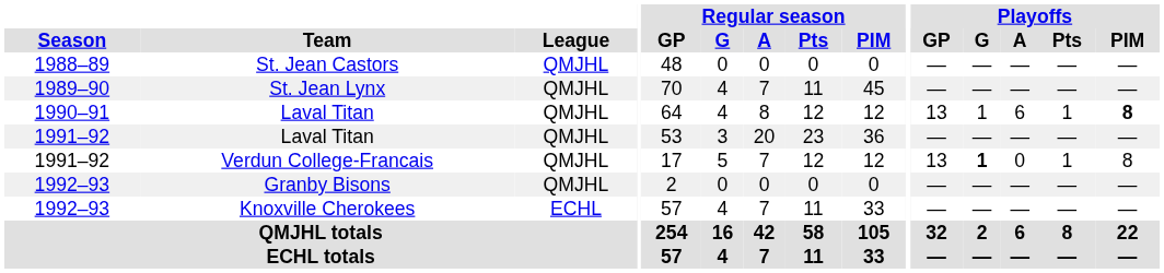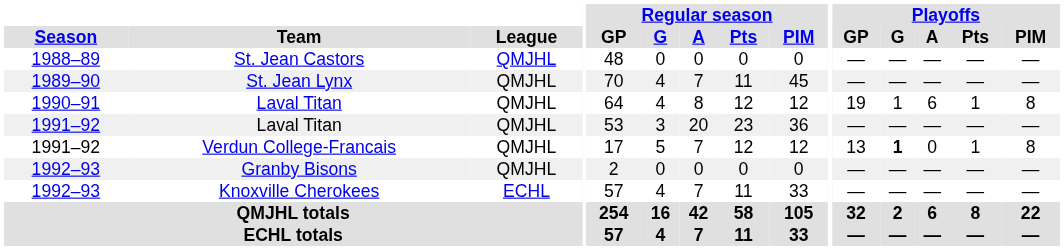 <table border="0" cellpadding="1" cellspacing="0" style="text-align:center; width:60em;">
 <tr bgcolor="#e0e0e0">
 <th colspan="3" bgcolor="#ffffff"></th>
 <th rowspan="99" bgcolor="#ffffff"></th>
 <th colspan="5"><a href='#'>Regular season</a></th>
 <th rowspan="99" bgcolor="#ffffff"></th>
 <th colspan="5"><a href='#'>Playoffs</a></th>
 </tr>
 <tr bgcolor="#e0e0e0">
 <th><a href='#'>Season</a></th>
 <th>Team</th>
 <th>League</th>
 <th>GP</th>
 <th><a href='#'>G</a></th>
 <th><a href='#'>A</a></th>
 <th><a href='#'>Pts</a></th>
 <th><a href='#'>PIM</a></th>
 <th>GP</th>
 <th>G</th>
 <th>A</th>
 <th>Pts</th>
 <th>PIM</th>
 </tr>
 <tr>
 <td><a href='#'>1988–89</a></td>
 <td><a href='#'>St. Jean Castors</a></td>
 <td><a href='#'>QMJHL</a></td>
 <td>48</td>
 <td>0</td>
 <td>0</td>
 <td>0</td>
 <td>0</td>
 <td>—</td>
 <td>—</td>
 <td>—</td>
 <td>—</td>
 <td>—</td>
 </tr>
 <tr bgcolor="#f0f0f0">
 <td><a href='#'>1989–90</a></td>
 <td><a href='#'>St. Jean Lynx</a></td>
 <td>QMJHL</td>
 <td>70</td>
 <td>4</td>
 <td>7</td>
 <td>11</td>
 <td>45</td>
 <td>—</td>
 <td>—</td>
 <td>—</td>
 <td>—</td>
 <td>—</td>
 </tr>
 <tr>
 <td><a href='#'>1990–91</a></td>
 <td><a href='#'>Laval Titan</a></td>
 <td>QMJHL</td>
 <td>64</td>
 <td>4</td>
 <td>8</td>
 <td>12</td>
 <td>12</td>
-<td>13</td>
+<td>19</td>
 <td>1</td>
 <td>6</td>
 <td>1</td>
-<td><strong>8</strong></td>
+<td>8</td>
 </tr>
 <tr bgcolor="#f0f0f0">
 <td><a href='#'>1991–92</a></td>
 <td>Laval Titan</td>
 <td>QMJHL</td>
 <td>53</td>
 <td>3</td>
 <td>20</td>
 <td>23</td>
 <td>36</td>
 <td>—</td>
 <td>—</td>
 <td>—</td>
 <td>—</td>
 <td>—</td>
 </tr>
 <tr>
 <td>1991–92</td>
 <td><a href='#'>Verdun College-Francais</a></td>
 <td>QMJHL</td>
 <td>17</td>
 <td>5</td>
 <td>7</td>
 <td>12</td>
 <td>12</td>
 <td>13</td>
 <td><strong>1</strong></td>
 <td>0</td>
 <td>1</td>
 <td>8</td>
 </tr>
 <tr bgcolor="#f0f0f0">
 <td><a href='#'>1992–93</a></td>
 <td><a href='#'>Granby Bisons</a></td>
 <td>QMJHL</td>
 <td>2</td>
 <td>0</td>
 <td>0</td>
 <td>0</td>
 <td>0</td>
 <td>—</td>
 <td>—</td>
 <td>—</td>
 <td>—</td>
 <td>—</td>
 </tr>
 <tr>
 <td><a href='#'>1992–93</a></td>
 <td><a href='#'>Knoxville Cherokees</a></td>
 <td><a href='#'>ECHL</a></td>
 <td>57</td>
 <td>4</td>
 <td>7</td>
 <td>11</td>
 <td>33</td>
 <td>—</td>
 <td>—</td>
 <td>—</td>
 <td>—</td>
 <td>—</td>
 </tr>
 <tr bgcolor="#e0e0e0">
 <th colspan="3">QMJHL totals</th>
 <th>254</th>
 <th>16</th>
 <th>42</th>
 <th>58</th>
 <th>105</th>
 <th>32</th>
 <th>2</th>
 <th>6</th>
 <th>8</th>
 <th>22</th>
 </tr>
 <tr bgcolor="#e0e0e0">
 <th colspan="3">ECHL totals</th>
 <th>57</th>
 <th>4</th>
 <th>7</th>
 <th>11</th>
 <th>33</th>
 <th>—</th>
 <th>—</th>
 <th>—</th>
 <th>—</th>
 <th>—</th>
 </tr>
 </table>
